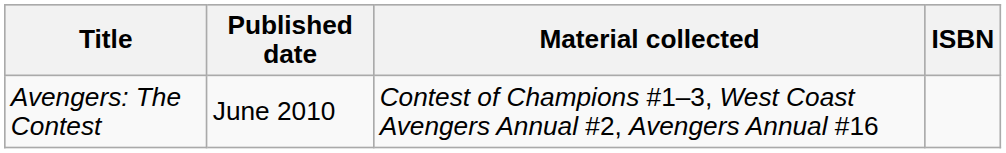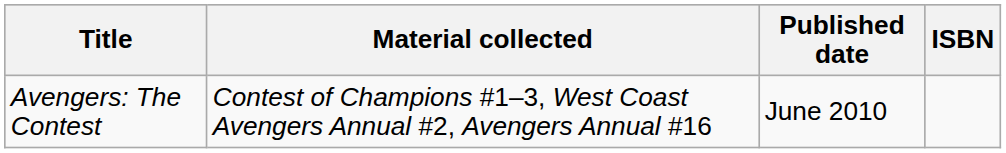 <table class="wikitable">
 <tr>
 <th>Title</th>
+<th>Material collected</th>
 <th>Published date</th>
-<th>Material collected</th>
 <th>ISBN</th>
 </tr>
 <tr>
 <td><em>Avengers: The Contest</em></td>
+<td><em>Contest of Champions</em> #1–3, <em>West Coast Avengers Annual</em> #2, <em>Avengers Annual</em> #16</td>
 <td>June 2010</td>
-<td><em>Contest of Champions</em> #1–3, <em>West Coast Avengers Annual</em> #2, <em>Avengers Annual</em> #16</td>
 <td></td>
 </tr>
 </table>
